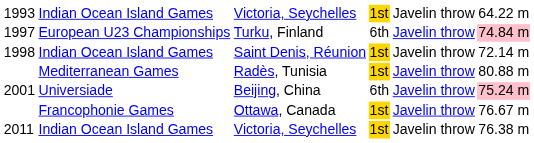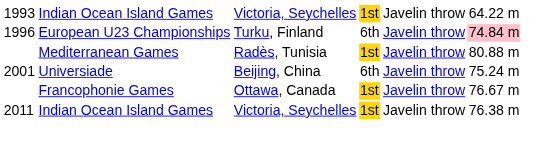 <table>
 <tr>
 <td>1993</td>
 <td><a href='#'>Indian Ocean Island Games</a></td>
 <td><a href='#'>Victoria, Seychelles</a></td>
 <td bgcolor=gold>1st</td>
 <td>Javelin throw</td>
 <td>64.22 m</td>
 </tr>
 <tr>
-<td>1997</td>
+<td>1996</td>
 <td><a href='#'>European U23 Championships</a></td>
 <td><a href='#'>Turku</a>, Finland</td>
 <td>6th</td>
 <td><a href='#'>Javelin throw</a></td>
 <td style="background: pink;">74.84 m</td>
-</tr>
-<tr>
-<td>1998</td>
-<td><a href='#'>Indian Ocean Island Games</a></td>
-<td><a href='#'>Saint Denis, Réunion</a></td>
-<td bgcolor=gold>1st</td>
-<td>Javelin throw</td>
-<td>72.14 m</td>
 </tr>
 <tr>
 <td rowspan=3>2001</td>
 <td><a href='#'>Mediterranean Games</a></td>
 <td><a href='#'>Radès</a>, Tunisia</td>
 <td bgcolor=gold>1st</td>
 <td><a href='#'>Javelin throw</a></td>
 <td>80.88 m</td>
 </tr>
 <tr>
 <td><a href='#'>Universiade</a></td>
 <td><a href='#'>Beijing</a>, China</td>
 <td>6th</td>
 <td><a href='#'>Javelin throw</a></td>
-<td style="background: pink;">75.24 m</td>
+<td>75.24 m</td>
 </tr>
 <tr>
 <td><a href='#'>Francophonie Games</a></td>
 <td><a href='#'>Ottawa</a>, Canada</td>
 <td bgcolor=gold>1st</td>
 <td><a href='#'>Javelin throw</a></td>
 <td>76.67 m</td>
 </tr>
 <tr>
 <td>2011</td>
 <td><a href='#'>Indian Ocean Island Games</a></td>
 <td><a href='#'>Victoria, Seychelles</a></td>
 <td bgcolor=gold>1st</td>
 <td>Javelin throw</td>
 <td>76.38 m</td>
 </tr>
 </table>
